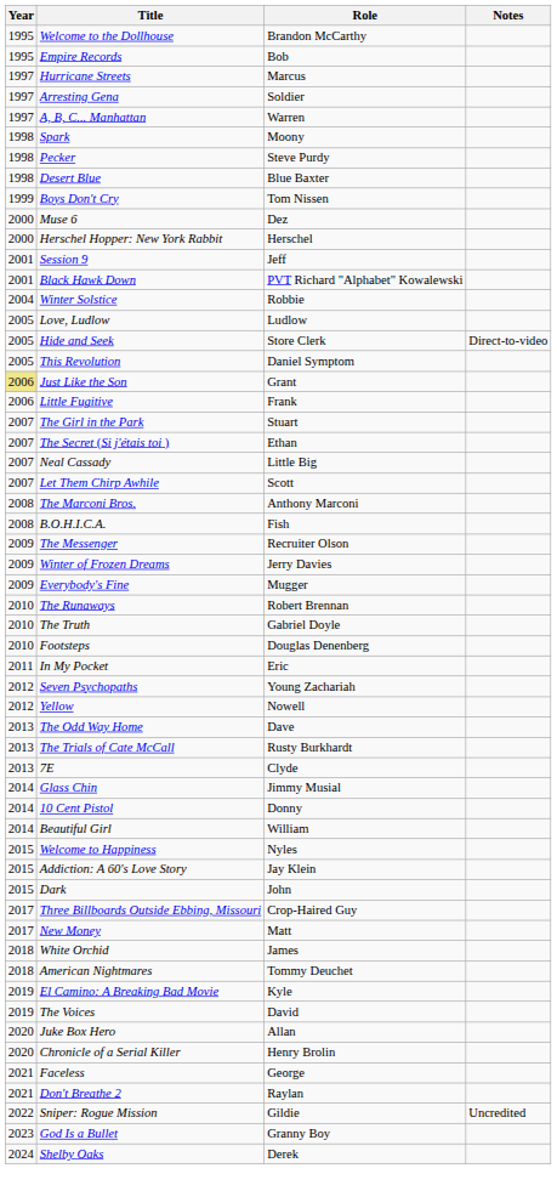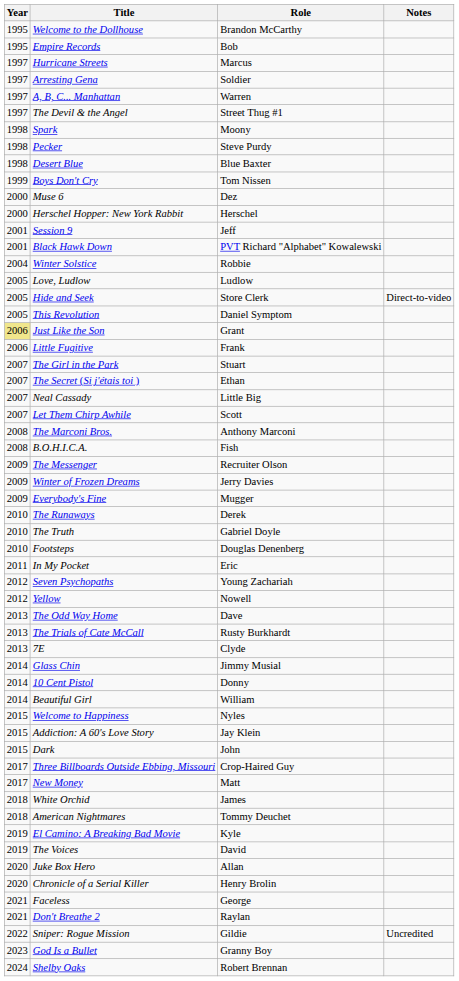 <table class="wikitable sortable">
 <tr>
 <th>Year</th>
 <th>Title</th>
 <th>Role</th>
 <th>Notes</th>
 </tr>
 <tr>
 <td>1995</td>
 <td><em><a href='#'>Welcome to the Dollhouse</a></em></td>
 <td>Brandon McCarthy</td>
 <td></td>
 </tr>
 <tr>
 <td>1995</td>
 <td><em><a href='#'>Empire Records</a></em></td>
 <td>Bob</td>
 <td></td>
 </tr>
 <tr>
 <td>1997</td>
 <td><em><a href='#'>Hurricane Streets</a></em></td>
 <td>Marcus</td>
 <td></td>
 </tr>
 <tr>
 <td>1997</td>
 <td><em><a href='#'>Arresting Gena</a></em></td>
 <td>Soldier</td>
 <td></td>
 </tr>
 <tr>
 <td>1997</td>
 <td><em><a href='#'>A, B, C... Manhattan</a></em></td>
 <td>Warren</td>
+<td></td>
+</tr>
+<tr>
+<td>1997</td>
+<td><em>The Devil & the Angel</em></td>
+<td>Street Thug #1</td>
 <td></td>
 </tr>
 <tr>
 <td>1998</td>
 <td><a href='#'><em>Spark</em></a></td>
 <td>Moony</td>
 <td></td>
 </tr>
 <tr>
 <td>1998</td>
 <td><a href='#'><em>Pecker</em></a></td>
 <td>Steve Purdy</td>
 <td></td>
 </tr>
 <tr>
 <td>1998</td>
 <td><em><a href='#'>Desert Blue</a></em></td>
 <td>Blue Baxter</td>
 <td></td>
 </tr>
 <tr>
 <td>1999</td>
 <td><a href='#'><em>Boys Don't Cry</em></a></td>
 <td>Tom Nissen</td>
 <td></td>
 </tr>
 <tr>
 <td>2000</td>
 <td><em>Muse 6</em></td>
 <td>Dez</td>
 <td></td>
 </tr>
 <tr>
 <td>2000</td>
 <td><em>Herschel Hopper: New York Rabbit</em></td>
 <td>Herschel</td>
 <td></td>
 </tr>
 <tr>
 <td>2001</td>
 <td><em><a href='#'>Session 9</a></em></td>
 <td>Jeff</td>
 <td></td>
 </tr>
 <tr>
 <td>2001</td>
 <td><a href='#'><em>Black Hawk Down</em></a></td>
 <td><a href='#'>PVT</a> Richard "Alphabet" Kowalewski</td>
 <td></td>
 </tr>
 <tr>
 <td>2004</td>
 <td><a href='#'><em>Winter Solstice</em></a></td>
 <td>Robbie</td>
 <td></td>
 </tr>
 <tr>
 <td>2005</td>
 <td><em>Love, Ludlow</em></td>
 <td>Ludlow</td>
 <td></td>
 </tr>
 <tr>
 <td>2005</td>
 <td><a href='#'><em>Hide and Seek</em></a></td>
 <td>Store Clerk</td>
 <td>Direct-to-video</td>
 </tr>
 <tr>
 <td>2005</td>
 <td><em><a href='#'>This Revolution</a></em></td>
 <td>Daniel Symptom</td>
 <td></td>
 </tr>
 <tr>
 <td style="background: khaki;">2006</td>
 <td><em><a href='#'>Just Like the Son</a></em></td>
 <td>Grant</td>
 <td></td>
 </tr>
 <tr>
 <td>2006</td>
 <td><a href='#'><em>Little Fugitive</em></a></td>
 <td>Frank</td>
 <td></td>
 </tr>
 <tr>
 <td>2007</td>
 <td><em><a href='#'>The Girl in the Park</a></em></td>
 <td>Stuart</td>
 <td></td>
 </tr>
 <tr>
 <td>2007</td>
 <td><a href='#'><em>The Secret</em> (<em>Si j'étais toi</em> )</a></td>
 <td>Ethan</td>
 <td></td>
 </tr>
 <tr>
 <td>2007</td>
 <td><em>Neal Cassady</em></td>
 <td>Little Big</td>
 <td></td>
 </tr>
 <tr>
 <td>2007</td>
 <td><em><a href='#'>Let Them Chirp Awhile</a></em></td>
 <td>Scott</td>
 <td></td>
 </tr>
 <tr>
 <td>2008</td>
 <td><em><a href='#'>The Marconi Bros.</a></em></td>
 <td>Anthony Marconi</td>
 <td></td>
 </tr>
 <tr>
 <td>2008</td>
 <td><em>B.O.H.I.C.A.</em></td>
 <td>Fish</td>
 <td></td>
 </tr>
 <tr>
 <td>2009</td>
 <td><a href='#'><em>The Messenger</em></a></td>
 <td>Recruiter Olson</td>
 <td></td>
 </tr>
 <tr>
 <td>2009</td>
 <td><em><a href='#'>Winter of Frozen Dreams</a></em></td>
 <td>Jerry Davies</td>
 <td></td>
 </tr>
 <tr>
 <td>2009</td>
 <td><a href='#'><em>Everybody's Fine</em></a></td>
 <td>Mugger</td>
 <td></td>
 </tr>
 <tr>
 <td>2010</td>
 <td><a href='#'><em>The Runaways</em></a></td>
-<td>Robert Brennan</td>
+<td>Derek</td>
 <td></td>
 </tr>
 <tr>
 <td>2010</td>
 <td><em>The Truth</em></td>
 <td>Gabriel Doyle</td>
 <td></td>
 </tr>
 <tr>
 <td>2010</td>
 <td><em>Footsteps</em></td>
 <td>Douglas Denenberg</td>
 <td></td>
 </tr>
 <tr>
 <td>2011</td>
 <td><em>In My Pocket</em></td>
 <td>Eric</td>
 <td></td>
 </tr>
 <tr>
 <td>2012</td>
 <td><em><a href='#'>Seven Psychopaths</a></em></td>
 <td>Young Zachariah</td>
 <td></td>
 </tr>
 <tr>
 <td>2012</td>
 <td><a href='#'><em>Yellow</em></a></td>
 <td>Nowell</td>
 <td></td>
 </tr>
 <tr>
 <td>2013</td>
 <td><em><a href='#'>The Odd Way Home</a></em></td>
 <td>Dave</td>
 <td></td>
 </tr>
 <tr>
 <td>2013</td>
 <td><em><a href='#'>The Trials of Cate McCall</a></em></td>
 <td>Rusty Burkhardt</td>
 <td></td>
 </tr>
 <tr>
 <td>2013</td>
 <td><em>7E</em></td>
 <td>Clyde</td>
 <td></td>
 </tr>
 <tr>
 <td>2014</td>
 <td><em><a href='#'>Glass Chin</a></em></td>
 <td>Jimmy Musial</td>
 <td></td>
 </tr>
 <tr>
 <td>2014</td>
 <td><em><a href='#'>10 Cent Pistol</a></em></td>
 <td>Donny</td>
 <td></td>
 </tr>
 <tr>
 <td>2014</td>
 <td><em>Beautiful Girl</em></td>
 <td>William</td>
 <td></td>
 </tr>
 <tr>
 <td>2015</td>
 <td><em><a href='#'>Welcome to Happiness</a></em></td>
 <td>Nyles</td>
 <td></td>
 </tr>
 <tr>
 <td>2015</td>
 <td><em>Addiction: A 60's Love Story</em></td>
 <td>Jay Klein</td>
 <td></td>
 </tr>
 <tr>
 <td>2015</td>
 <td><em>Dark</em></td>
 <td>John</td>
 <td></td>
 </tr>
 <tr>
 <td>2017</td>
 <td><em><a href='#'>Three Billboards Outside Ebbing, Missouri</a></em></td>
 <td>Crop-Haired Guy</td>
 <td></td>
 </tr>
 <tr>
 <td>2017</td>
 <td><a href='#'><em>New Money</em></a></td>
 <td>Matt</td>
 <td></td>
 </tr>
 <tr>
 <td>2018</td>
 <td><em>White Orchid</em></td>
 <td>James</td>
 <td></td>
 </tr>
 <tr>
 <td>2018</td>
 <td><em>American Nightmares</em></td>
 <td>Tommy Deuchet</td>
 <td></td>
 </tr>
 <tr>
 <td>2019</td>
 <td><em><a href='#'>El Camino: A Breaking Bad Movie</a></em></td>
 <td>Kyle</td>
 <td></td>
 </tr>
 <tr>
 <td>2019</td>
 <td><em>The Voices</em></td>
 <td>David</td>
 <td></td>
 </tr>
 <tr>
 <td>2020</td>
 <td><em>Juke Box Hero</em></td>
 <td>Allan</td>
 <td></td>
 </tr>
 <tr>
 <td>2020</td>
 <td><em>Chronicle of a Serial Killer</em></td>
 <td>Henry Brolin</td>
 <td></td>
 </tr>
 <tr>
 <td>2021</td>
 <td><em>Faceless</em></td>
 <td>George</td>
 <td></td>
 </tr>
 <tr>
 <td>2021</td>
 <td><em><a href='#'>Don't Breathe 2</a></em></td>
 <td>Raylan</td>
 <td></td>
 </tr>
 <tr>
 <td>2022</td>
 <td><em>Sniper: Rogue Mission</em></td>
 <td>Gildie</td>
 <td>Uncredited</td>
 </tr>
 <tr>
 <td>2023</td>
 <td><em><a href='#'>God Is a Bullet</a></em></td>
 <td>Granny Boy</td>
 <td></td>
 </tr>
 <tr>
 <td>2024</td>
 <td><em><a href='#'>Shelby Oaks</a></em></td>
-<td>Derek</td>
+<td>Robert Brennan</td>
 <td></td>
 </tr>
 </table>
